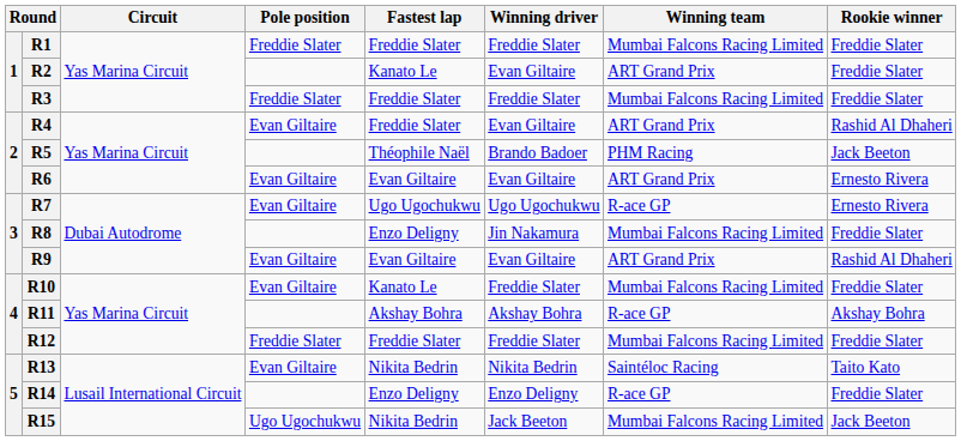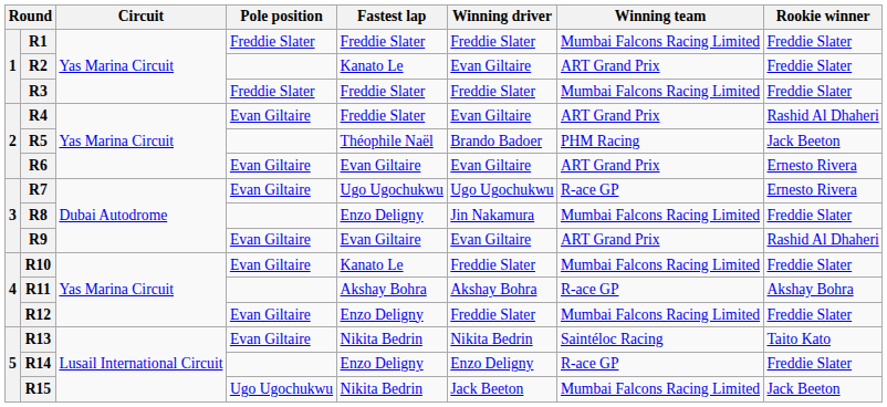 <table class="wikitable" style="font-size:85%">
 <tr>
 <th colspan=2>Round</th>
 <th>Circuit</th>
 <th>Pole position</th>
 <th>Fastest lap</th>
 <th>Winning driver</th>
 <th>Winning team</th>
 <th>Rookie winner</th>
 </tr>
 <tr>
 <th rowspan=3>1</th>
 <th>R1</th>
 <td rowspan=3 nowrap> <a href='#'>Yas Marina Circuit</a></td>
 <td nowrap> <a href='#'>Freddie Slater</a></td>
 <td nowrap> <a href='#'>Freddie Slater</a></td>
 <td nowrap> <a href='#'>Freddie Slater</a></td>
 <td nowrap> <a href='#'>Mumbai Falcons Racing Limited</a></td>
 <td nowrap> <a href='#'>Freddie Slater</a></td>
 </tr>
 <tr>
 <th>R2</th>
 <td></td>
 <td> <a href='#'>Kanato Le</a></td>
 <td> <a href='#'>Evan Giltaire</a></td>
 <td> <a href='#'>ART Grand Prix</a></td>
 <td> <a href='#'>Freddie Slater</a></td>
 </tr>
 <tr>
 <th>R3</th>
 <td> <a href='#'>Freddie Slater</a></td>
 <td> <a href='#'>Freddie Slater</a></td>
 <td> <a href='#'>Freddie Slater</a></td>
 <td> <a href='#'>Mumbai Falcons Racing Limited</a></td>
 <td> <a href='#'>Freddie Slater</a></td>
 </tr>
 <tr>
 <th rowspan=3>2</th>
 <th>R4</th>
 <td rowspan=3 nowrap> <a href='#'>Yas Marina Circuit</a></td>
 <td> <a href='#'>Evan Giltaire</a></td>
 <td> <a href='#'>Freddie Slater</a></td>
 <td> <a href='#'>Evan Giltaire</a></td>
 <td> <a href='#'>ART Grand Prix</a></td>
 <td nowrap> <a href='#'>Rashid Al Dhaheri</a></td>
 </tr>
 <tr>
 <th>R5</th>
 <td></td>
 <td nowrap> <a href='#'>Théophile Naël</a></td>
 <td nowrap> <a href='#'>Brando Badoer</a></td>
 <td> <a href='#'>PHM Racing</a></td>
 <td> <a href='#'>Jack Beeton</a></td>
 </tr>
 <tr>
 <th>R6</th>
 <td> <a href='#'>Evan Giltaire</a></td>
 <td> <a href='#'>Evan Giltaire</a></td>
 <td> <a href='#'>Evan Giltaire</a></td>
 <td> <a href='#'>ART Grand Prix</a></td>
 <td> <a href='#'>Ernesto Rivera</a></td>
 </tr>
 <tr>
 <th rowspan=3>3</th>
 <th>R7</th>
 <td rowspan=3 nowrap> <a href='#'>Dubai Autodrome</a></td>
 <td> <a href='#'>Evan Giltaire</a></td>
 <td> <a href='#'>Ugo Ugochukwu</a></td>
 <td> <a href='#'>Ugo Ugochukwu</a></td>
 <td> <a href='#'>R-ace GP</a></td>
 <td> <a href='#'>Ernesto Rivera</a></td>
 </tr>
 <tr>
 <th>R8</th>
 <td></td>
 <td> <a href='#'>Enzo Deligny</a></td>
 <td> <a href='#'>Jin Nakamura</a></td>
 <td> <a href='#'>Mumbai Falcons Racing Limited</a></td>
 <td> <a href='#'>Freddie Slater</a></td>
 </tr>
 <tr>
 <th>R9</th>
 <td> <a href='#'>Evan Giltaire</a></td>
 <td> <a href='#'>Evan Giltaire</a></td>
 <td> <a href='#'>Evan Giltaire</a></td>
 <td> <a href='#'>ART Grand Prix</a></td>
 <td> <a href='#'>Rashid Al Dhaheri</a></td>
 </tr>
 <tr>
 <th rowspan=3>4</th>
 <th>R10</th>
 <td rowspan=3 nowrap> <a href='#'>Yas Marina Circuit</a></td>
 <td> <a href='#'>Evan Giltaire</a></td>
 <td> <a href='#'>Kanato Le</a></td>
 <td> <a href='#'>Freddie Slater</a></td>
 <td> <a href='#'>Mumbai Falcons Racing Limited</a></td>
 <td> <a href='#'>Freddie Slater</a></td>
 </tr>
 <tr>
 <th>R11</th>
 <td></td>
 <td> <a href='#'>Akshay Bohra</a></td>
 <td> <a href='#'>Akshay Bohra</a></td>
 <td> <a href='#'>R-ace GP</a></td>
 <td> <a href='#'>Akshay Bohra</a></td>
 </tr>
 <tr>
 <th>R12</th>
-<td> <a href='#'>Freddie Slater</a></td>
-<td> <a href='#'>Freddie Slater</a></td>
+<td> <a href='#'>Evan Giltaire</a></td>
+<td> <a href='#'>Enzo Deligny</a></td>
 <td> <a href='#'>Freddie Slater</a></td>
 <td> <a href='#'>Mumbai Falcons Racing Limited</a></td>
 <td> <a href='#'>Freddie Slater</a></td>
 </tr>
 <tr>
 <th rowspan=3>5</th>
 <th>R13</th>
 <td rowspan=3 nowrap> <a href='#'>Lusail International Circuit</a></td>
 <td> <a href='#'>Evan Giltaire</a></td>
 <td> <a href='#'>Nikita Bedrin</a></td>
 <td> <a href='#'>Nikita Bedrin</a></td>
 <td> <a href='#'>Saintéloc Racing</a></td>
 <td> <a href='#'>Taito Kato</a></td>
 </tr>
 <tr>
 <th>R14</th>
 <td></td>
 <td> <a href='#'>Enzo Deligny</a></td>
 <td> <a href='#'>Enzo Deligny</a></td>
 <td> <a href='#'>R-ace GP</a></td>
 <td> <a href='#'>Freddie Slater</a></td>
 </tr>
 <tr>
 <th>R15</th>
 <td> <a href='#'>Ugo Ugochukwu</a></td>
 <td> <a href='#'>Nikita Bedrin</a></td>
 <td> <a href='#'>Jack Beeton</a></td>
 <td> <a href='#'>Mumbai Falcons Racing Limited</a></td>
 <td> <a href='#'>Jack Beeton</a></td>
 </tr>
 </table>
